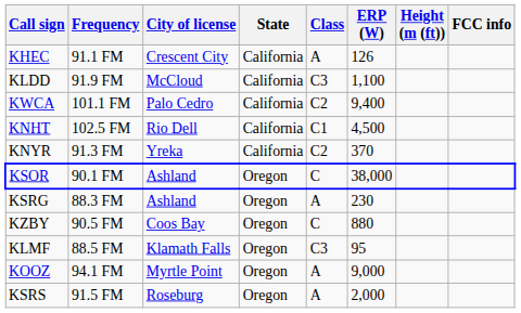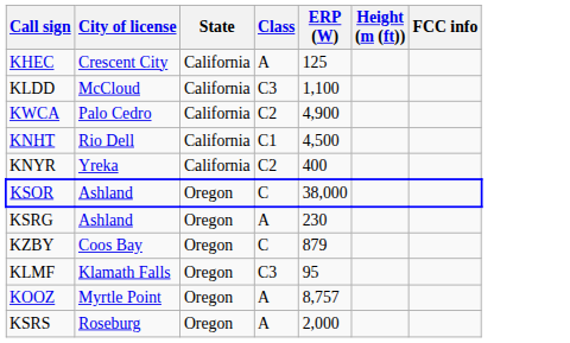 <table class="wikitable sortable">
 <tr>
 <th><a href='#'>Call sign</a></th>
-<th data-sort-type="number"><a href='#'>Frequency</a></th>
 <th><a href='#'>City of license</a></th>
 <th>State</th>
 <th><a href='#'>Class</a></th>
 <th data-sort-type="number"><a href='#'>ERP</a><br>(<a href='#'>W</a>)</th>
 <th data-sort-type="number"><a href='#'>Height</a><br>(<a href='#'>m</a> (<a href='#'>ft</a>))</th>
 <th class="unsortable">FCC info</th>
 </tr>
 <tr>
 <td><a href='#'>KHEC</a></td>
-<td>91.1 FM</td>
 <td><a href='#'>Crescent City</a></td>
 <td>California</td>
 <td>A</td>
-<td>126</td>
+<td>125</td>
 <td></td>
 <td></td>
 </tr>
 <tr>
 <td>KLDD</td>
-<td>91.9 FM</td>
 <td><a href='#'>McCloud</a></td>
 <td>California</td>
 <td>C3</td>
 <td>1,100</td>
 <td></td>
 <td></td>
 </tr>
 <tr>
 <td><a href='#'>KWCA</a></td>
-<td>101.1 FM</td>
 <td><a href='#'>Palo Cedro</a></td>
 <td>California</td>
 <td>C2</td>
-<td>9,400</td>
+<td>4,900</td>
 <td></td>
 <td></td>
 </tr>
 <tr>
 <td><a href='#'>KNHT</a></td>
-<td>102.5 FM</td>
 <td><a href='#'>Rio Dell</a></td>
 <td>California</td>
 <td>C1</td>
 <td>4,500</td>
 <td></td>
 <td></td>
 </tr>
 <tr>
 <td>KNYR</td>
-<td>91.3 FM</td>
 <td><a href='#'>Yreka</a></td>
 <td>California</td>
 <td>C2</td>
-<td>370</td>
+<td>400</td>
 <td></td>
 <td></td>
 </tr>
 <tr style="border: 2px solid #00f;">
 <td><a href='#'>KSOR</a></td>
-<td>90.1 FM</td>
 <td><a href='#'>Ashland</a></td>
 <td>Oregon</td>
 <td>C</td>
 <td>38,000</td>
 <td></td>
 <td></td>
 </tr>
 <tr>
 <td>KSRG</td>
-<td>88.3 FM</td>
 <td><a href='#'>Ashland</a></td>
 <td>Oregon</td>
 <td>A</td>
 <td>230</td>
 <td></td>
 <td></td>
 </tr>
 <tr>
 <td>KZBY</td>
-<td>90.5 FM</td>
 <td><a href='#'>Coos Bay</a></td>
 <td>Oregon</td>
 <td>C</td>
-<td>880</td>
+<td>879</td>
 <td></td>
 <td></td>
 </tr>
 <tr>
 <td>KLMF</td>
-<td>88.5 FM</td>
 <td><a href='#'>Klamath Falls</a></td>
 <td>Oregon</td>
 <td>C3</td>
 <td>95</td>
 <td></td>
 <td></td>
 </tr>
 <tr>
 <td><a href='#'>KOOZ</a></td>
-<td>94.1 FM</td>
 <td><a href='#'>Myrtle Point</a></td>
 <td>Oregon</td>
 <td>A</td>
-<td>9,000</td>
+<td>8,757</td>
 <td></td>
 <td></td>
 </tr>
 <tr>
 <td>KSRS</td>
-<td>91.5 FM</td>
 <td><a href='#'>Roseburg</a></td>
 <td>Oregon</td>
 <td>A</td>
 <td>2,000</td>
 <td></td>
 <td></td>
 </tr>
 </table>
